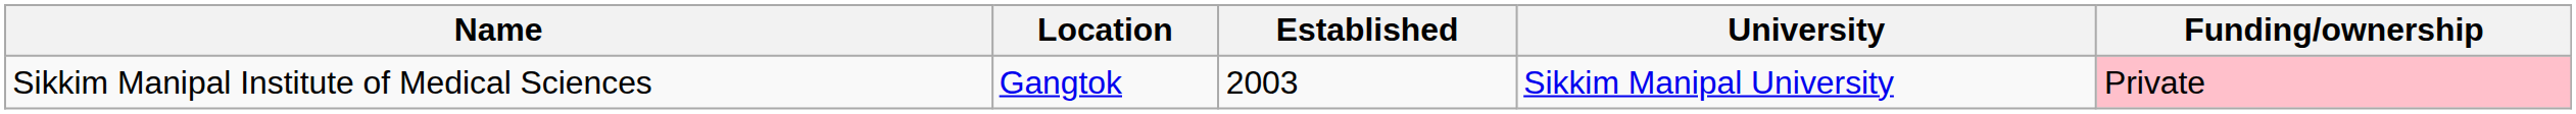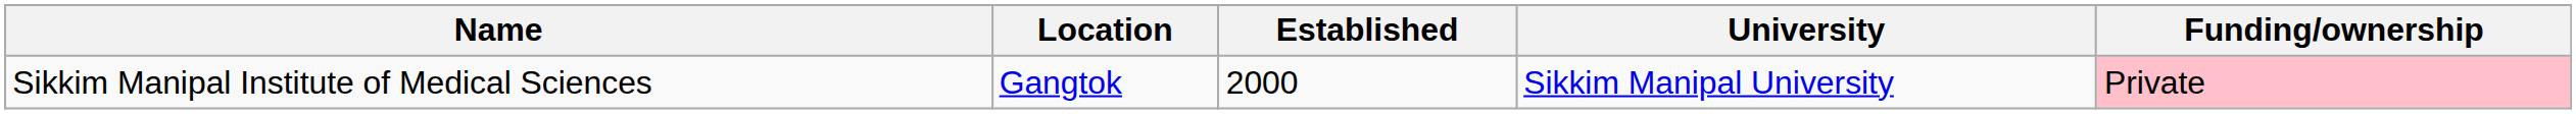 <table class="wikitable sortable" style="width:100%">
 <tr>
 <th>Name</th>
 <th>Location</th>
 <th>Established</th>
 <th>University</th>
 <th>Funding/ownership</th>
 </tr>
 <tr>
 <td>Sikkim Manipal Institute of Medical Sciences</td>
 <td><a href='#'>Gangtok</a></td>
-<td>2003</td>
+<td>2000</td>
 <td><a href='#'>Sikkim Manipal University</a></td>
 <td style="background: pink;">Private</td>
 </tr>
 </table>
